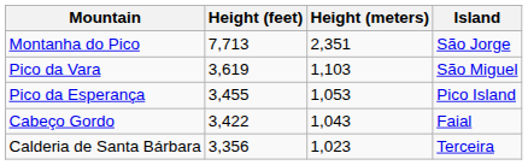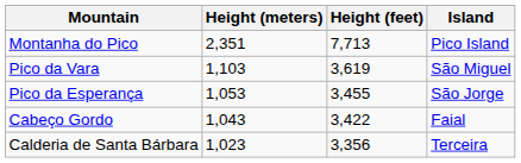 <table class="wikitable">
 <tr>
 <th>Mountain</th>
+<th>Height (meters)</th>
 <th>Height (feet)</th>
-<th>Height (meters)</th>
 <th>Island</th>
 </tr>
 <tr>
 <td><a href='#'>Montanha do Pico</a></td>
+<td>2,351</td>
 <td>7,713</td>
-<td>2,351</td>
-<td><a href='#'>São Jorge</a></td>
+<td><a href='#'>Pico Island</a></td>
 </tr>
 <tr>
 <td><a href='#'>Pico da Vara</a></td>
+<td>1,103</td>
 <td>3,619</td>
-<td>1,103</td>
 <td><a href='#'>São Miguel</a></td>
 </tr>
 <tr>
 <td><a href='#'>Pico da Esperança</a></td>
+<td>1,053</td>
 <td>3,455</td>
-<td>1,053</td>
-<td><a href='#'>Pico Island</a></td>
+<td><a href='#'>São Jorge</a></td>
 </tr>
 <tr>
 <td><a href='#'>Cabeço Gordo</a></td>
+<td>1,043</td>
 <td>3,422</td>
-<td>1,043</td>
 <td><a href='#'>Faial</a></td>
 </tr>
 <tr>
 <td>Calderia de Santa Bárbara</td>
+<td>1,023</td>
 <td>3,356</td>
-<td>1,023</td>
 <td><a href='#'>Terceira</a></td>
 </tr>
 </table>
